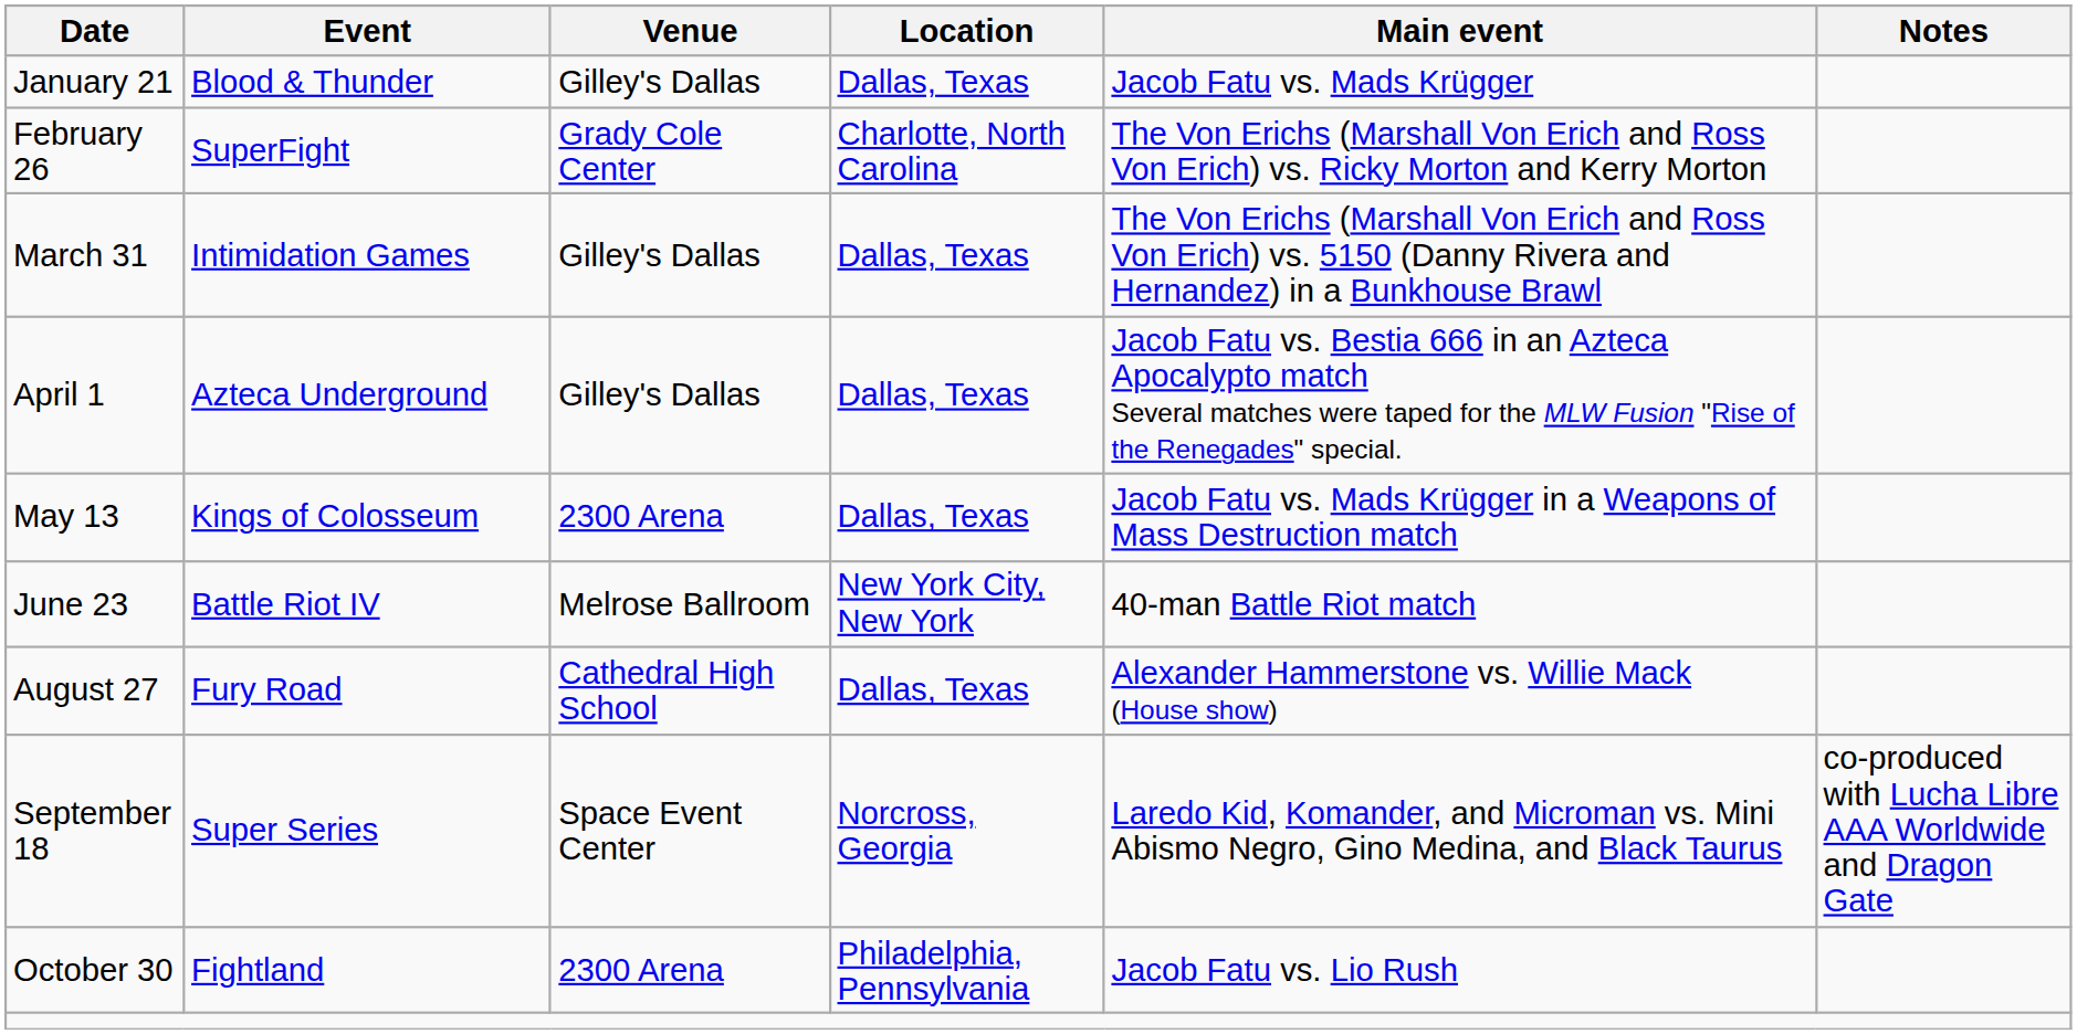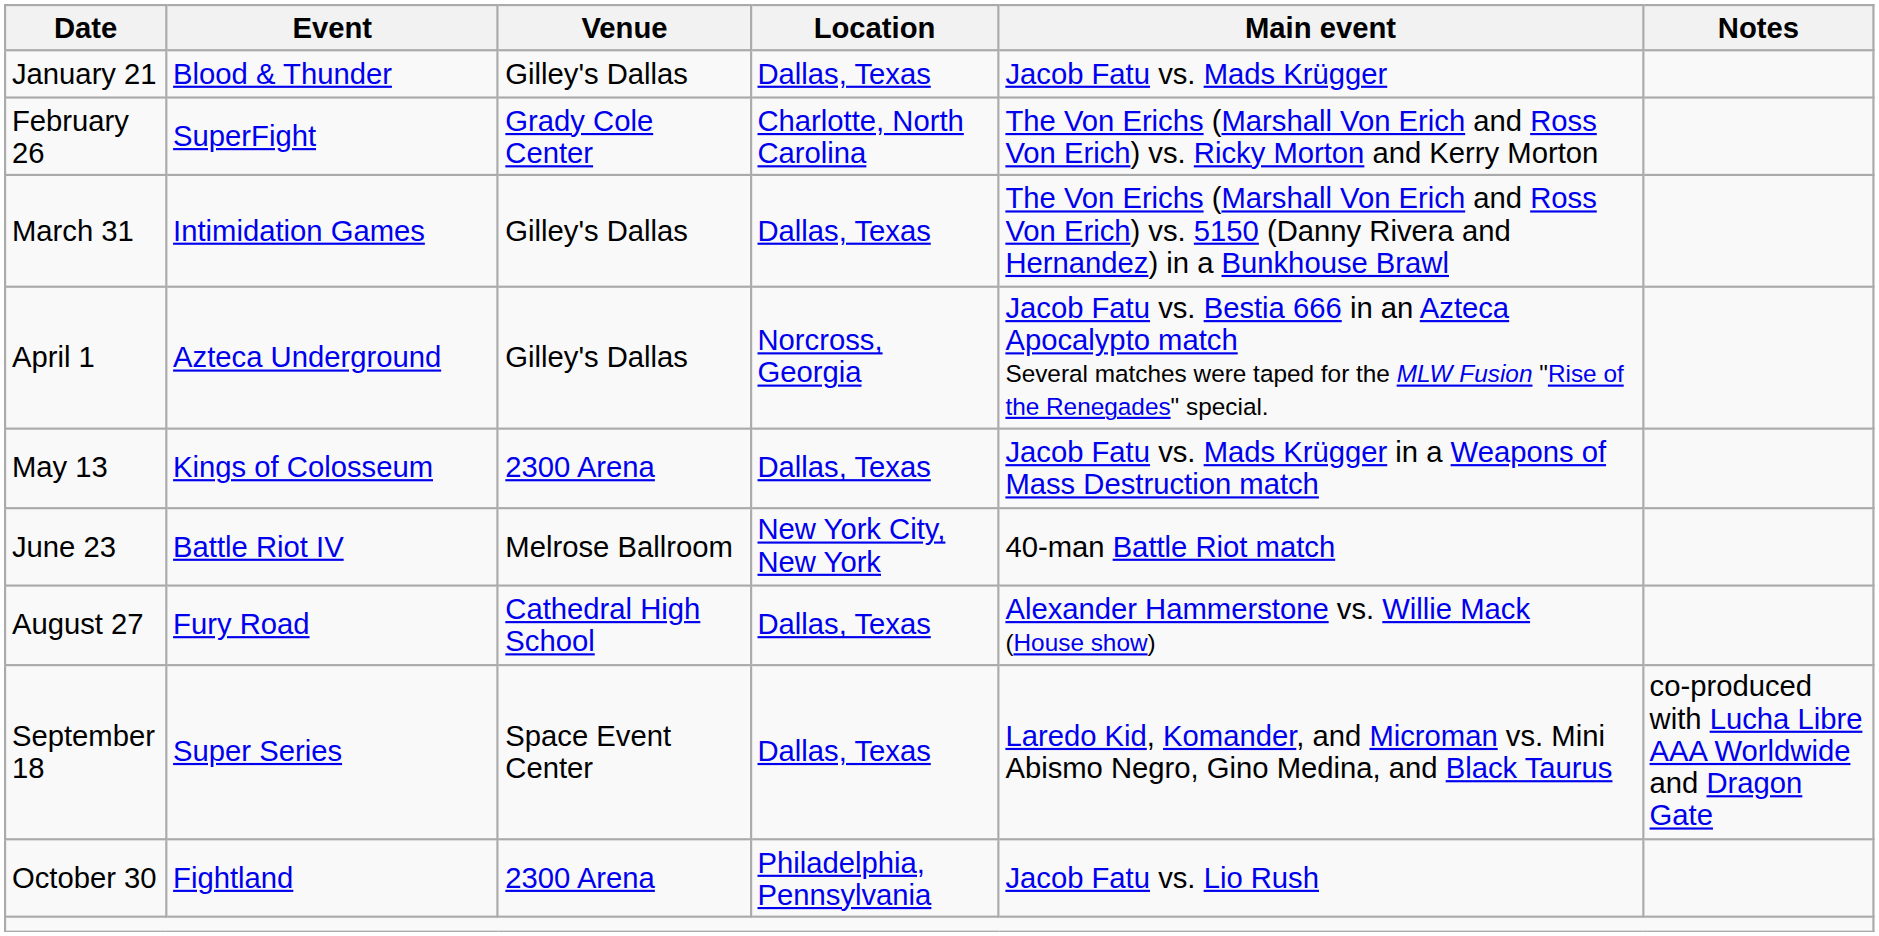 <table class="sortable wikitable succession-box" style="font-size:85%; font-size:85%">
 <tr>
 <th scope="col" width="70">Date</th>
 <th scope="col" width="200">Event</th>
 <th scope="col" width="150">Venue</th>
 <th scope="col" width="130">Location</th>
 <th scope="col" width="450">Main event</th>
 <th scope="col" width="130">Notes</th>
 </tr>
 <tr>
 <td>January 21</td>
 <td><a href='#'>Blood & Thunder</a></td>
 <td>Gilley's Dallas</td>
 <td><a href='#'>Dallas, Texas</a></td>
 <td><a href='#'>Jacob Fatu</a> vs. <a href='#'>Mads Krügger</a></td>
 <td></td>
 </tr>
 <tr>
 <td>February 26</td>
 <td><a href='#'>SuperFight</a></td>
 <td><a href='#'>Grady Cole Center</a></td>
 <td><a href='#'>Charlotte, North Carolina</a></td>
 <td><a href='#'>The Von Erichs</a> (<a href='#'>Marshall Von Erich</a> and <a href='#'>Ross Von Erich</a>) vs. <a href='#'>Ricky Morton</a> and Kerry Morton</td>
 <td></td>
 </tr>
 <tr>
 <td>March 31</td>
 <td><a href='#'>Intimidation Games</a></td>
 <td>Gilley's Dallas</td>
 <td><a href='#'>Dallas, Texas</a></td>
 <td><a href='#'>The Von Erichs</a> (<a href='#'>Marshall Von Erich</a> and <a href='#'>Ross Von Erich</a>) vs. <a href='#'>5150</a> (Danny Rivera and <a href='#'>Hernandez</a>) in a <a href='#'>Bunkhouse Brawl</a></td>
 <td></td>
 </tr>
 <tr>
 <td>April 1</td>
 <td><a href='#'>Azteca Underground</a></td>
 <td>Gilley's Dallas</td>
-<td><a href='#'>Dallas, Texas</a></td>
+<td><a href='#'>Norcross, Georgia</a></td>
 <td><a href='#'>Jacob Fatu</a> vs. <a href='#'>Bestia 666</a> in an <a href='#'>Azteca Apocalypto match</a><br><small>Several matches were taped for the <em><a href='#'>MLW Fusion</a></em> "<a href='#'>Rise of the Renegades</a>" special.<br></small></td>
 <td></td>
 </tr>
 <tr>
 <td>May 13</td>
 <td><a href='#'>Kings of Colosseum</a></td>
 <td><a href='#'>2300 Arena</a></td>
 <td><a href='#'>Dallas, Texas</a></td>
 <td><a href='#'>Jacob Fatu</a> vs. <a href='#'>Mads Krügger</a> in a <a href='#'>Weapons of Mass Destruction match</a></td>
 <td></td>
 </tr>
 <tr>
 <td>June 23</td>
 <td><a href='#'>Battle Riot IV</a></td>
 <td>Melrose Ballroom</td>
 <td><a href='#'>New York City, New York</a></td>
 <td>40-man <a href='#'>Battle Riot match</a></td>
 <td></td>
 </tr>
 <tr>
 <td>August 27</td>
 <td><a href='#'>Fury Road</a></td>
 <td><a href='#'>Cathedral High School</a></td>
 <td><a href='#'>Dallas, Texas</a></td>
 <td><a href='#'>Alexander Hammerstone</a> vs. <a href='#'>Willie Mack</a><br><small>(<a href='#'>House show</a>)<br></small></td>
 <td></td>
 </tr>
 <tr>
 <td>September 18</td>
 <td><a href='#'>Super Series</a></td>
 <td>Space Event Center</td>
-<td><a href='#'>Norcross, Georgia</a></td>
+<td><a href='#'>Dallas, Texas</a></td>
 <td><a href='#'>Laredo Kid</a>, <a href='#'>Komander</a>, and <a href='#'>Microman</a> vs. Mini Abismo Negro, Gino Medina, and <a href='#'>Black Taurus</a></td>
 <td>co-produced with <a href='#'>Lucha Libre AAA Worldwide</a> and <a href='#'>Dragon Gate</a></td>
 </tr>
 <tr>
 <td>October 30</td>
 <td><a href='#'>Fightland</a></td>
 <td><a href='#'>2300 Arena</a></td>
 <td><a href='#'>Philadelphia, Pennsylvania</a></td>
 <td><a href='#'>Jacob Fatu</a> vs. <a href='#'>Lio Rush</a></td>
 <td></td>
 </tr>
 <tr>
 <td colspan="6"></td>
 </tr>
 </table>
